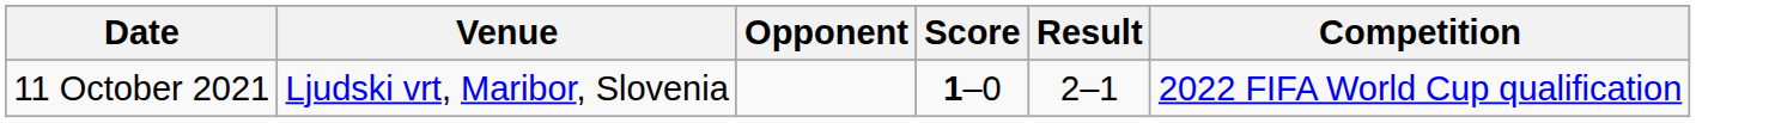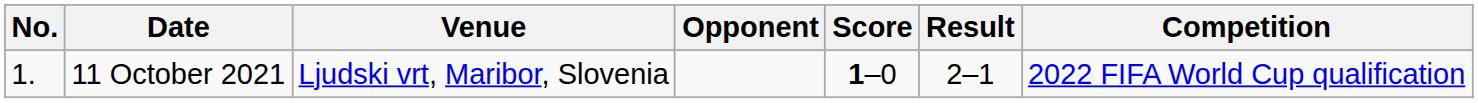 <table class="wikitable">
 <tr>
+<th>No.</th>
 <th>Date</th>
 <th>Venue</th>
 <th>Opponent</th>
 <th>Score</th>
 <th>Result</th>
 <th>Competition</th>
 </tr>
 <tr>
+<td>1.</td>
 <td>11 October 2021</td>
 <td><a href='#'>Ljudski vrt</a>, <a href='#'>Maribor</a>, Slovenia</td>
 <td></td>
 <td align=center><strong>1</strong>–0</td>
 <td align=center>2–1</td>
 <td><a href='#'>2022 FIFA World Cup qualification</a></td>
 </tr>
 </table>
